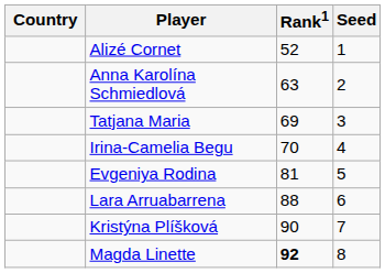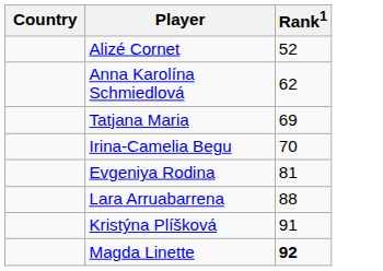 <table class="sortable wikitable">
 <tr>
 <th width="70">Country</th>
 <th width="175">Player</th>
 <th>Rank<sup>1</sup></th>
-<th>Seed</th>
 </tr>
 <tr>
 <td></td>
 <td><a href='#'>Alizé Cornet</a></td>
 <td>52</td>
-<td>1</td>
 </tr>
 <tr>
 <td></td>
 <td><a href='#'>Anna Karolína Schmiedlová</a></td>
-<td>63</td>
-<td>2</td>
+<td>62</td>
 </tr>
 <tr>
 <td></td>
 <td><a href='#'>Tatjana Maria</a></td>
 <td>69</td>
-<td>3</td>
 </tr>
 <tr>
 <td></td>
 <td><a href='#'>Irina-Camelia Begu</a></td>
 <td>70</td>
-<td>4</td>
 </tr>
 <tr>
 <td></td>
 <td><a href='#'>Evgeniya Rodina</a></td>
 <td>81</td>
-<td>5</td>
 </tr>
 <tr>
 <td></td>
 <td><a href='#'>Lara Arruabarrena</a></td>
 <td>88</td>
-<td>6</td>
 </tr>
 <tr>
 <td></td>
 <td><a href='#'>Kristýna Plíšková</a></td>
-<td>90</td>
-<td>7</td>
+<td>91</td>
 </tr>
 <tr>
 <td></td>
 <td><a href='#'>Magda Linette</a></td>
 <td><strong>92</strong></td>
-<td>8</td>
 </tr>
 </table>
